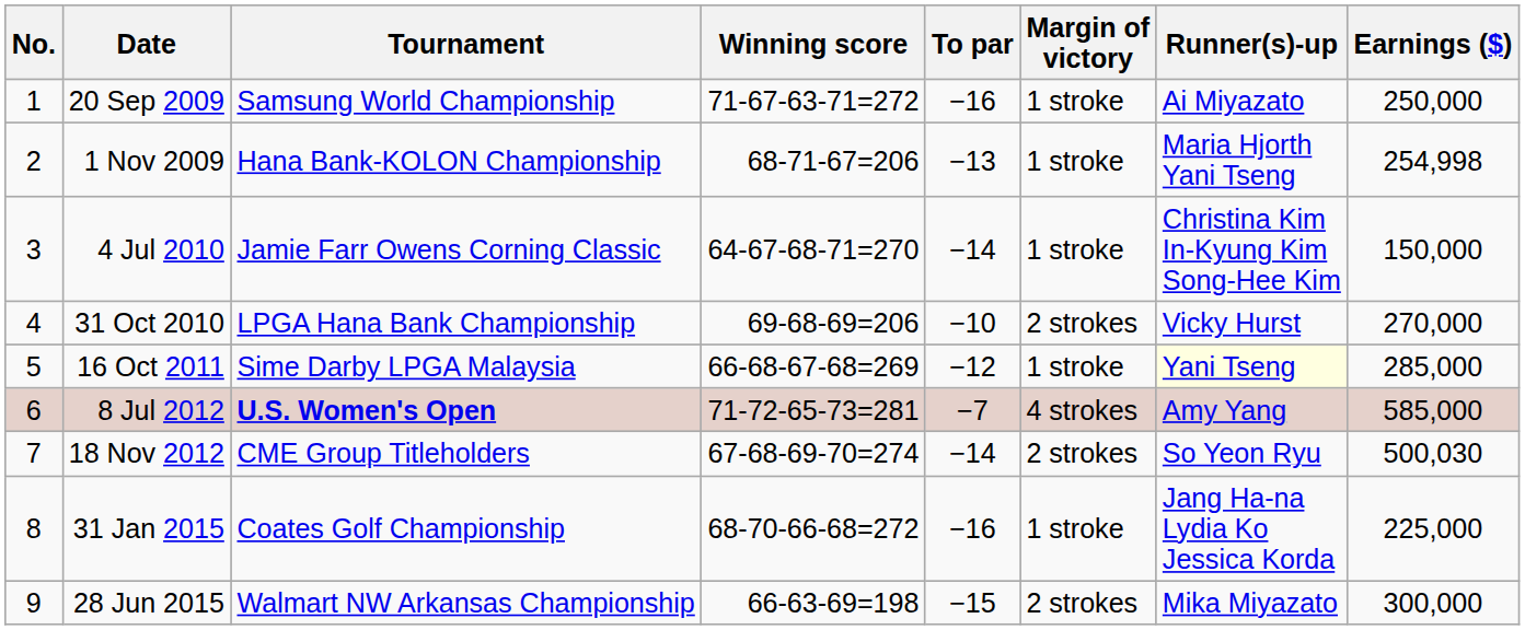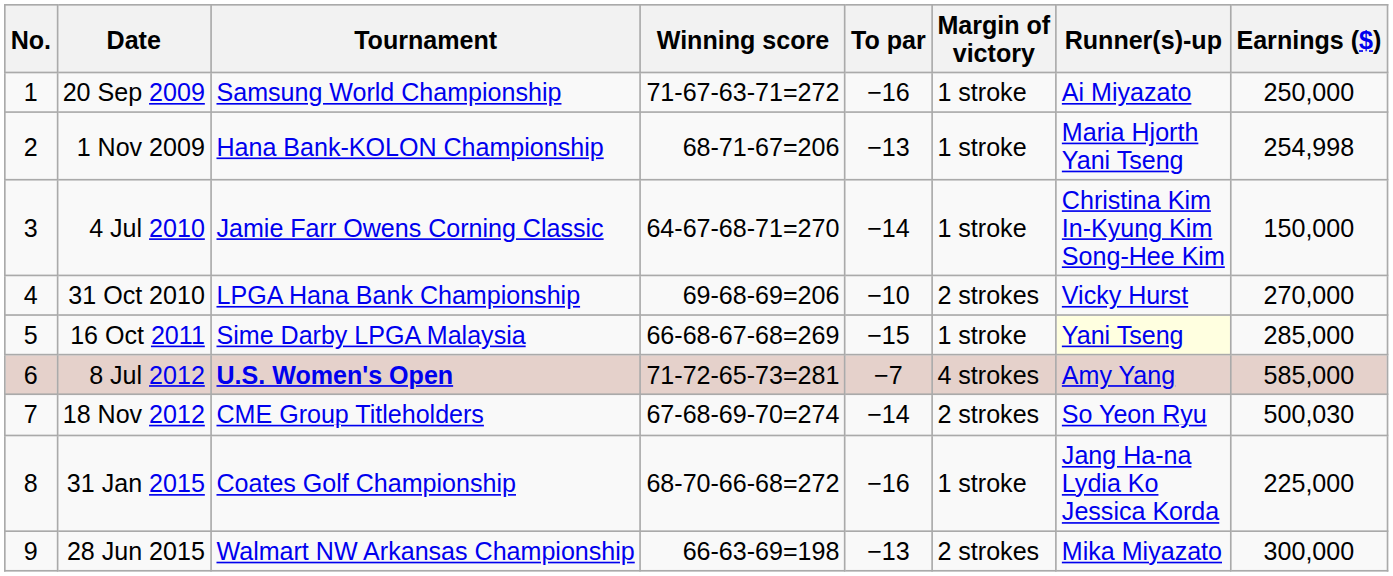 <table class="wikitable" style="font-size:95%;">
 <tr>
 <th>No.</th>
 <th>Date</th>
 <th>Tournament</th>
 <th>Winning score</th>
 <th>To par</th>
 <th>Margin of<br>victory</th>
 <th>Runner(s)-up</th>
 <th>Earnings (<a href='#'>$</a>)</th>
 </tr>
 <tr>
 <td align=center>1</td>
 <td align=right>20 Sep <a href='#'>2009</a></td>
 <td><a href='#'>Samsung World Championship</a></td>
 <td align=right>71-67-63-71=272</td>
 <td align=center>−16</td>
 <td>1 stroke</td>
 <td> <a href='#'>Ai Miyazato</a></td>
 <td align=center>250,000</td>
 </tr>
 <tr>
 <td align=center>2</td>
 <td align=right>1 Nov 2009</td>
 <td><a href='#'>Hana Bank-KOLON Championship</a></td>
 <td align=right>68-71-67=206</td>
 <td align=center>−13</td>
 <td>1 stroke</td>
 <td> <a href='#'>Maria Hjorth</a><br> <a href='#'>Yani Tseng</a></td>
 <td align=center>254,998</td>
 </tr>
 <tr>
 <td align=center>3</td>
 <td align=right>4 Jul <a href='#'>2010</a></td>
 <td><a href='#'>Jamie Farr Owens Corning Classic</a></td>
 <td align=right>64-67-68-71=270</td>
 <td align=center>−14</td>
 <td>1 stroke</td>
 <td> <a href='#'>Christina Kim</a><br> <a href='#'>In-Kyung Kim</a><br> <a href='#'>Song-Hee Kim</a></td>
 <td align=center>150,000</td>
 </tr>
 <tr>
 <td align=center>4</td>
 <td align=right>31 Oct 2010</td>
 <td><a href='#'>LPGA Hana Bank Championship</a></td>
 <td align=right>69-68-69=206</td>
 <td align=center>−10</td>
 <td>2 strokes</td>
 <td> <a href='#'>Vicky Hurst</a></td>
 <td align=center>270,000</td>
 </tr>
 <tr>
 <td align=center>5</td>
 <td align=right>16 Oct <a href='#'>2011</a></td>
 <td><a href='#'>Sime Darby LPGA Malaysia</a></td>
 <td align=right>66-68-67-68=269</td>
-<td align=center>−12</td>
+<td align=center>−15</td>
 <td>1 stroke</td>
 <td style="background: lightyellow;"> <a href='#'>Yani Tseng</a></td>
 <td align=center>285,000</td>
 </tr>
 <tr style="background:#e5d1cb;">
 <td align=center>6</td>
 <td align=right>8 Jul <a href='#'>2012</a></td>
 <td><strong><a href='#'>U.S. Women's Open</a></strong></td>
 <td align=right>71-72-65-73=281</td>
 <td align=center>−7</td>
 <td>4 strokes</td>
 <td> <a href='#'>Amy Yang</a></td>
 <td align=center>585,000</td>
 </tr>
 <tr>
 <td align=center>7</td>
 <td align=right>18 Nov <a href='#'>2012</a></td>
 <td><a href='#'>CME Group Titleholders</a></td>
 <td align=right>67-68-69-70=274</td>
 <td align=center>−14</td>
 <td>2 strokes</td>
 <td> <a href='#'>So Yeon Ryu</a></td>
 <td align=center>500,030</td>
 </tr>
 <tr>
 <td align=center>8</td>
 <td align=right>31 Jan <a href='#'>2015</a></td>
 <td><a href='#'>Coates Golf Championship</a></td>
 <td align=right>68-70-66-68=272</td>
 <td align=center>−16</td>
 <td>1 stroke</td>
 <td> <a href='#'>Jang Ha-na</a><br> <a href='#'>Lydia Ko</a><br> <a href='#'>Jessica Korda</a></td>
 <td align=center>225,000</td>
 </tr>
 <tr>
 <td align=center>9</td>
 <td align=right>28 Jun 2015</td>
 <td><a href='#'>Walmart NW Arkansas Championship</a></td>
 <td align=right>66-63-69=198</td>
-<td align=center>−15</td>
+<td align=center>−13</td>
 <td>2 strokes</td>
 <td> <a href='#'>Mika Miyazato</a></td>
 <td align=center>300,000</td>
 </tr>
 </table>
